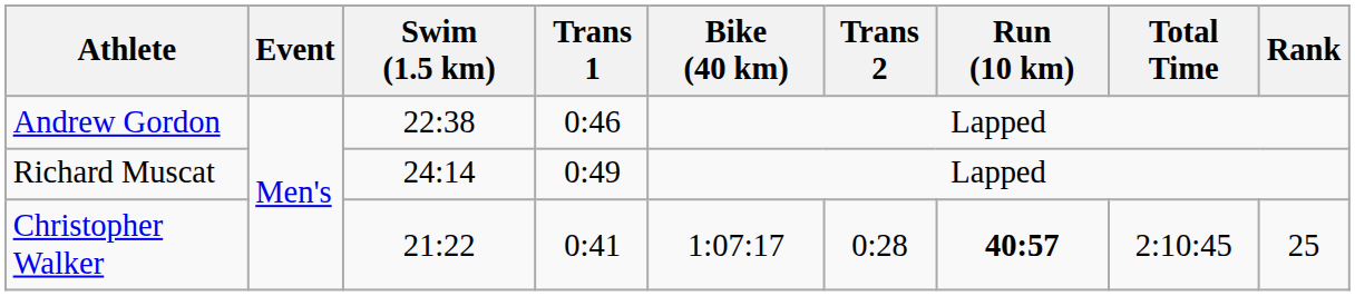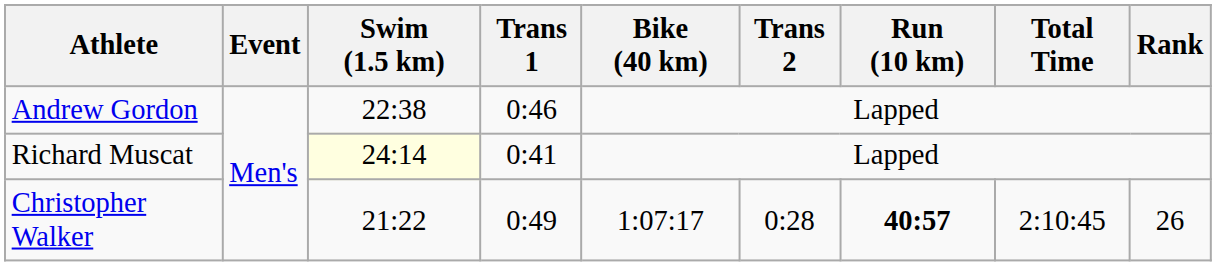 <table class="wikitable" style="font-size:90%">
 <tr>
 <th>Athlete</th>
 <th>Event</th>
 <th>Swim (1.5 km)</th>
 <th>Trans 1</th>
 <th>Bike (40 km)</th>
 <th>Trans 2</th>
 <th>Run (10 km)</th>
 <th>Total Time</th>
 <th>Rank</th>
 </tr>
 <tr align=center>
 <td align=left><a href='#'>Andrew Gordon</a></td>
 <td align=left rowspan="3"><a href='#'>Men's</a></td>
 <td>22:38</td>
 <td>0:46</td>
 <td colspan=5>Lapped</td>
 </tr>
 <tr align=center>
 <td align=left>Richard Muscat</td>
-<td>24:14</td>
-<td>0:49</td>
+<td style="background: lightyellow;">24:14</td>
+<td>0:41</td>
 <td colspan=5>Lapped</td>
 </tr>
 <tr align=center>
 <td align=left><a href='#'>Christopher Walker</a></td>
 <td>21:22</td>
-<td>0:41</td>
+<td>0:49</td>
 <td>1:07:17</td>
 <td>0:28</td>
 <td><strong>40:57</strong></td>
 <td>2:10:45</td>
-<td>25</td>
+<td>26</td>
 </tr>
 </table>
